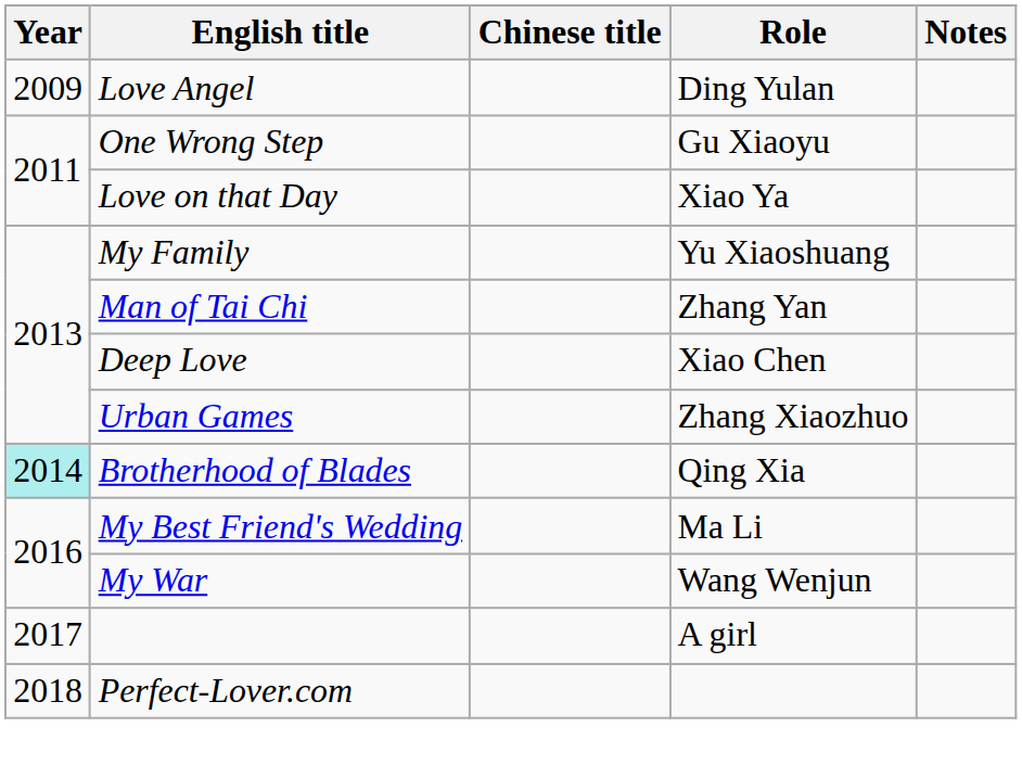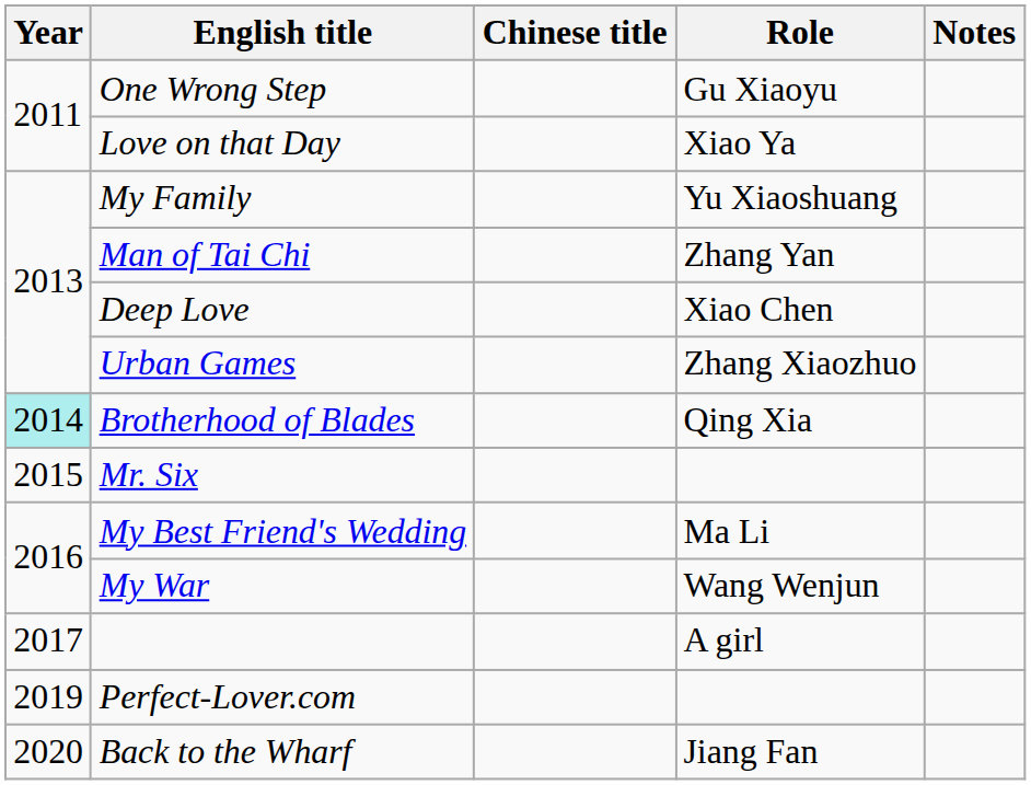 <table class="wikitable">
 <tr>
 <th>Year</th>
 <th>English title</th>
 <th>Chinese title</th>
 <th>Role</th>
 <th>Notes</th>
-</tr>
-<tr>
-<td>2009</td>
-<td><em>Love Angel</em></td>
-<td></td>
-<td>Ding Yulan</td>
-<td></td>
 </tr>
 <tr>
 <td rowspan=2>2011</td>
 <td><em>One Wrong Step</em></td>
 <td></td>
 <td>Gu Xiaoyu</td>
 <td></td>
 </tr>
 <tr>
 <td><em>Love on that Day</em></td>
 <td></td>
 <td>Xiao Ya</td>
 <td></td>
 </tr>
 <tr>
 <td rowspan=4>2013</td>
 <td><em>My Family</em></td>
 <td></td>
 <td>Yu Xiaoshuang</td>
 <td></td>
 </tr>
 <tr>
 <td><em><a href='#'>Man of Tai Chi</a></em></td>
 <td></td>
 <td>Zhang Yan</td>
 <td></td>
 </tr>
 <tr>
 <td><em>Deep Love</em></td>
 <td></td>
 <td>Xiao Chen</td>
 <td></td>
 </tr>
 <tr>
 <td><em><a href='#'>Urban Games</a></em></td>
 <td></td>
 <td>Zhang Xiaozhuo</td>
 <td></td>
 </tr>
 <tr>
 <td style="background: paleturquoise;">2014</td>
 <td><em><a href='#'>Brotherhood of Blades</a></em></td>
 <td></td>
 <td>Qing Xia</td>
 <td></td>
 </tr>
 <tr>
+<td>2015</td>
+<td><em><a href='#'>Mr. Six</a></em></td>
+<td></td>
+<td></td>
+<td></td>
+</tr>
+<tr>
 <td rowspan=2>2016</td>
 <td><em><a href='#'>My Best Friend's Wedding</a></em></td>
 <td></td>
 <td>Ma Li</td>
 <td></td>
 </tr>
 <tr>
 <td><em><a href='#'>My War</a></em></td>
 <td></td>
 <td>Wang Wenjun</td>
 <td></td>
 </tr>
 <tr>
 <td>2017</td>
 <td></td>
 <td></td>
 <td>A girl</td>
 <td></td>
 </tr>
 <tr>
-<td>2018</td>
+<td>2019</td>
 <td><em>Perfect-Lover.com </em></td>
 <td></td>
 <td></td>
 <td></td>
 </tr>
+<tr>
+<td>2020</td>
+<td><em>Back to the Wharf</em></td>
+<td></td>
+<td>Jiang Fan</td>
+<td></td>
+</tr>
 </table>
